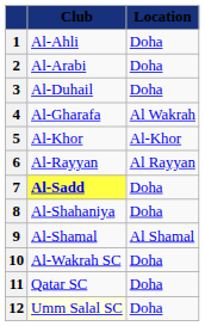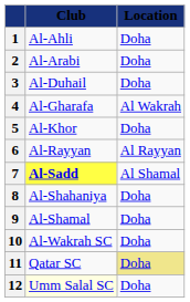 <table class="wikitable sortable" style="text-align:left">
 <tr>
 <th style="background:#17317c;"></th>
 <th style="background:#17317c;"><span>Club</span></th>
 <th style="background:#17317c;"><span>Location</span></th>
 </tr>
 <tr>
 <th>1</th>
 <td><a href='#'>Al-Ahli</a></td>
 <td><a href='#'>Doha</a></td>
 </tr>
 <tr>
 <th>2</th>
 <td><a href='#'>Al-Arabi</a></td>
 <td><a href='#'>Doha</a></td>
 </tr>
 <tr>
 <th>3</th>
 <td><a href='#'>Al-Duhail</a></td>
 <td><a href='#'>Doha</a></td>
 </tr>
 <tr>
 <th>4</th>
 <td><a href='#'>Al-Gharafa</a></td>
 <td><a href='#'>Al Wakrah</a></td>
 </tr>
 <tr>
 <th>5</th>
 <td><a href='#'>Al-Khor</a></td>
-<td><a href='#'>Al-Khor</a></td>
+<td><a href='#'>Doha</a></td>
 </tr>
 <tr>
 <th>6</th>
 <td><a href='#'>Al-Rayyan</a></td>
 <td><a href='#'>Al Rayyan</a></td>
 </tr>
 <tr>
 <th>7</th>
 <td bgcolor=#ffff44><strong><a href='#'>Al-Sadd</a></strong></td>
-<td><a href='#'>Doha</a></td>
+<td><a href='#'>Al Shamal</a></td>
 </tr>
 <tr>
 <th>8</th>
 <td><a href='#'>Al-Shahaniya</a></td>
 <td><a href='#'>Doha</a></td>
 </tr>
 <tr>
 <th>9</th>
 <td><a href='#'>Al-Shamal</a></td>
-<td><a href='#'>Al Shamal</a></td>
+<td><a href='#'>Doha</a></td>
 </tr>
 <tr>
 <th>10</th>
 <td><a href='#'>Al-Wakrah SC</a></td>
 <td><a href='#'>Doha</a></td>
 </tr>
 <tr>
 <th>11</th>
 <td><a href='#'>Qatar SC</a></td>
-<td><a href='#'>Doha</a></td>
+<td style="background: khaki;"><a href='#'>Doha</a></td>
 </tr>
 <tr>
 <th>12</th>
 <td style="background: lightyellow;"><a href='#'>Umm Salal SC</a></td>
 <td><a href='#'>Doha</a></td>
 </tr>
 </table>
